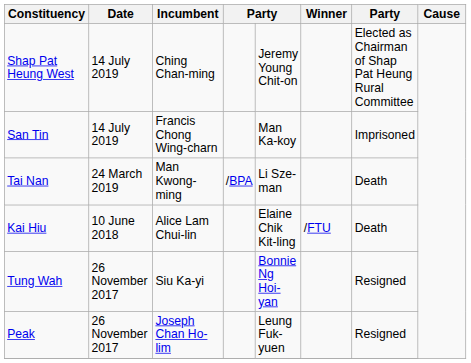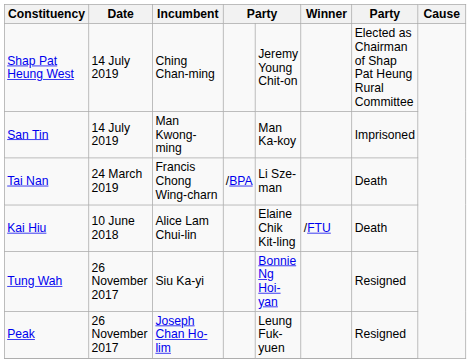 <table class="wikitable">
 <tr>
 <th width=150px>Constituency</th>
 <th width="140px">Date</th>
 <th width=180px>Incumbent</th>
 <th width=100px colspan=2>Party</th>
 <th width=180px>Winner</th>
 <th width=100px colspan=2>Party</th>
 <th width=220px>Cause</th>
 </tr>
 <tr>
 <td><a href='#'>Shap Pat Heung West</a></td>
 <td>14 July 2019</td>
 <td>Ching Chan-ming</td>
 <td></td>
 <td>Jeremy Young Chit-on</td>
 <td></td>
 <td>Elected as Chairman of Shap Pat Heung Rural Committee</td>
 </tr>
 <tr>
 <td><a href='#'>San Tin</a></td>
 <td>14 July 2019</td>
-<td>Francis Chong Wing-charn</td>
+<td>Man Kwong-ming</td>
 <td></td>
 <td>Man Ka-koy</td>
 <td></td>
 <td>Imprisoned</td>
 </tr>
 <tr>
 <td><a href='#'>Tai Nan</a></td>
 <td>24 March 2019</td>
-<td>Man Kwong-ming</td>
+<td>Francis Chong Wing-charn</td>
 <td>/<a href='#'>BPA</a></td>
 <td>Li Sze-man</td>
 <td></td>
 <td>Death</td>
 </tr>
 <tr>
 <td><a href='#'>Kai Hiu</a></td>
 <td>10 June 2018</td>
 <td>Alice Lam Chui-lin</td>
 <td></td>
 <td>Elaine Chik Kit-ling</td>
 <td>/<a href='#'>FTU</a></td>
 <td>Death</td>
 </tr>
 <tr>
 <td><a href='#'>Tung Wah</a></td>
 <td>26 November 2017</td>
 <td>Siu Ka-yi</td>
 <td></td>
 <td><a href='#'>Bonnie Ng Hoi-yan</a></td>
 <td></td>
 <td>Resigned</td>
 </tr>
 <tr>
 <td><a href='#'>Peak</a></td>
 <td>26 November 2017</td>
 <td><a href='#'>Joseph Chan Ho-lim</a></td>
 <td></td>
 <td>Leung Fuk-yuen</td>
 <td></td>
 <td>Resigned</td>
 </tr>
 <tr>
 </tr>
 </table>
